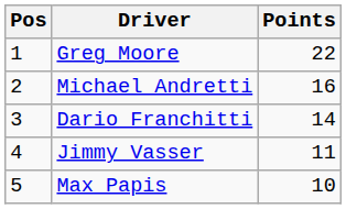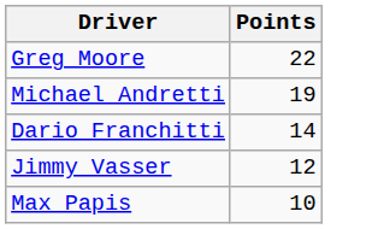 <table class="wikitable" style="font-size: 95%;">
 <tr>
-<th>Pos</th>
 <th>Driver</th>
 <th>Points</th>
 </tr>
 <tr>
-<td>1</td>
 <td> <a href='#'>Greg Moore</a></td>
 <td align="right">22</td>
 </tr>
 <tr>
-<td>2</td>
 <td> <a href='#'>Michael Andretti</a></td>
-<td align="right">16</td>
+<td align="right">19</td>
 </tr>
 <tr>
-<td>3</td>
 <td> <a href='#'>Dario Franchitti</a></td>
 <td align="right">14</td>
 </tr>
 <tr>
-<td>4</td>
 <td> <a href='#'>Jimmy Vasser</a></td>
-<td align="right">11</td>
+<td align="right">12</td>
 </tr>
 <tr>
-<td>5</td>
 <td> <a href='#'>Max Papis</a></td>
 <td align="right">10</td>
 </tr>
 </table>
